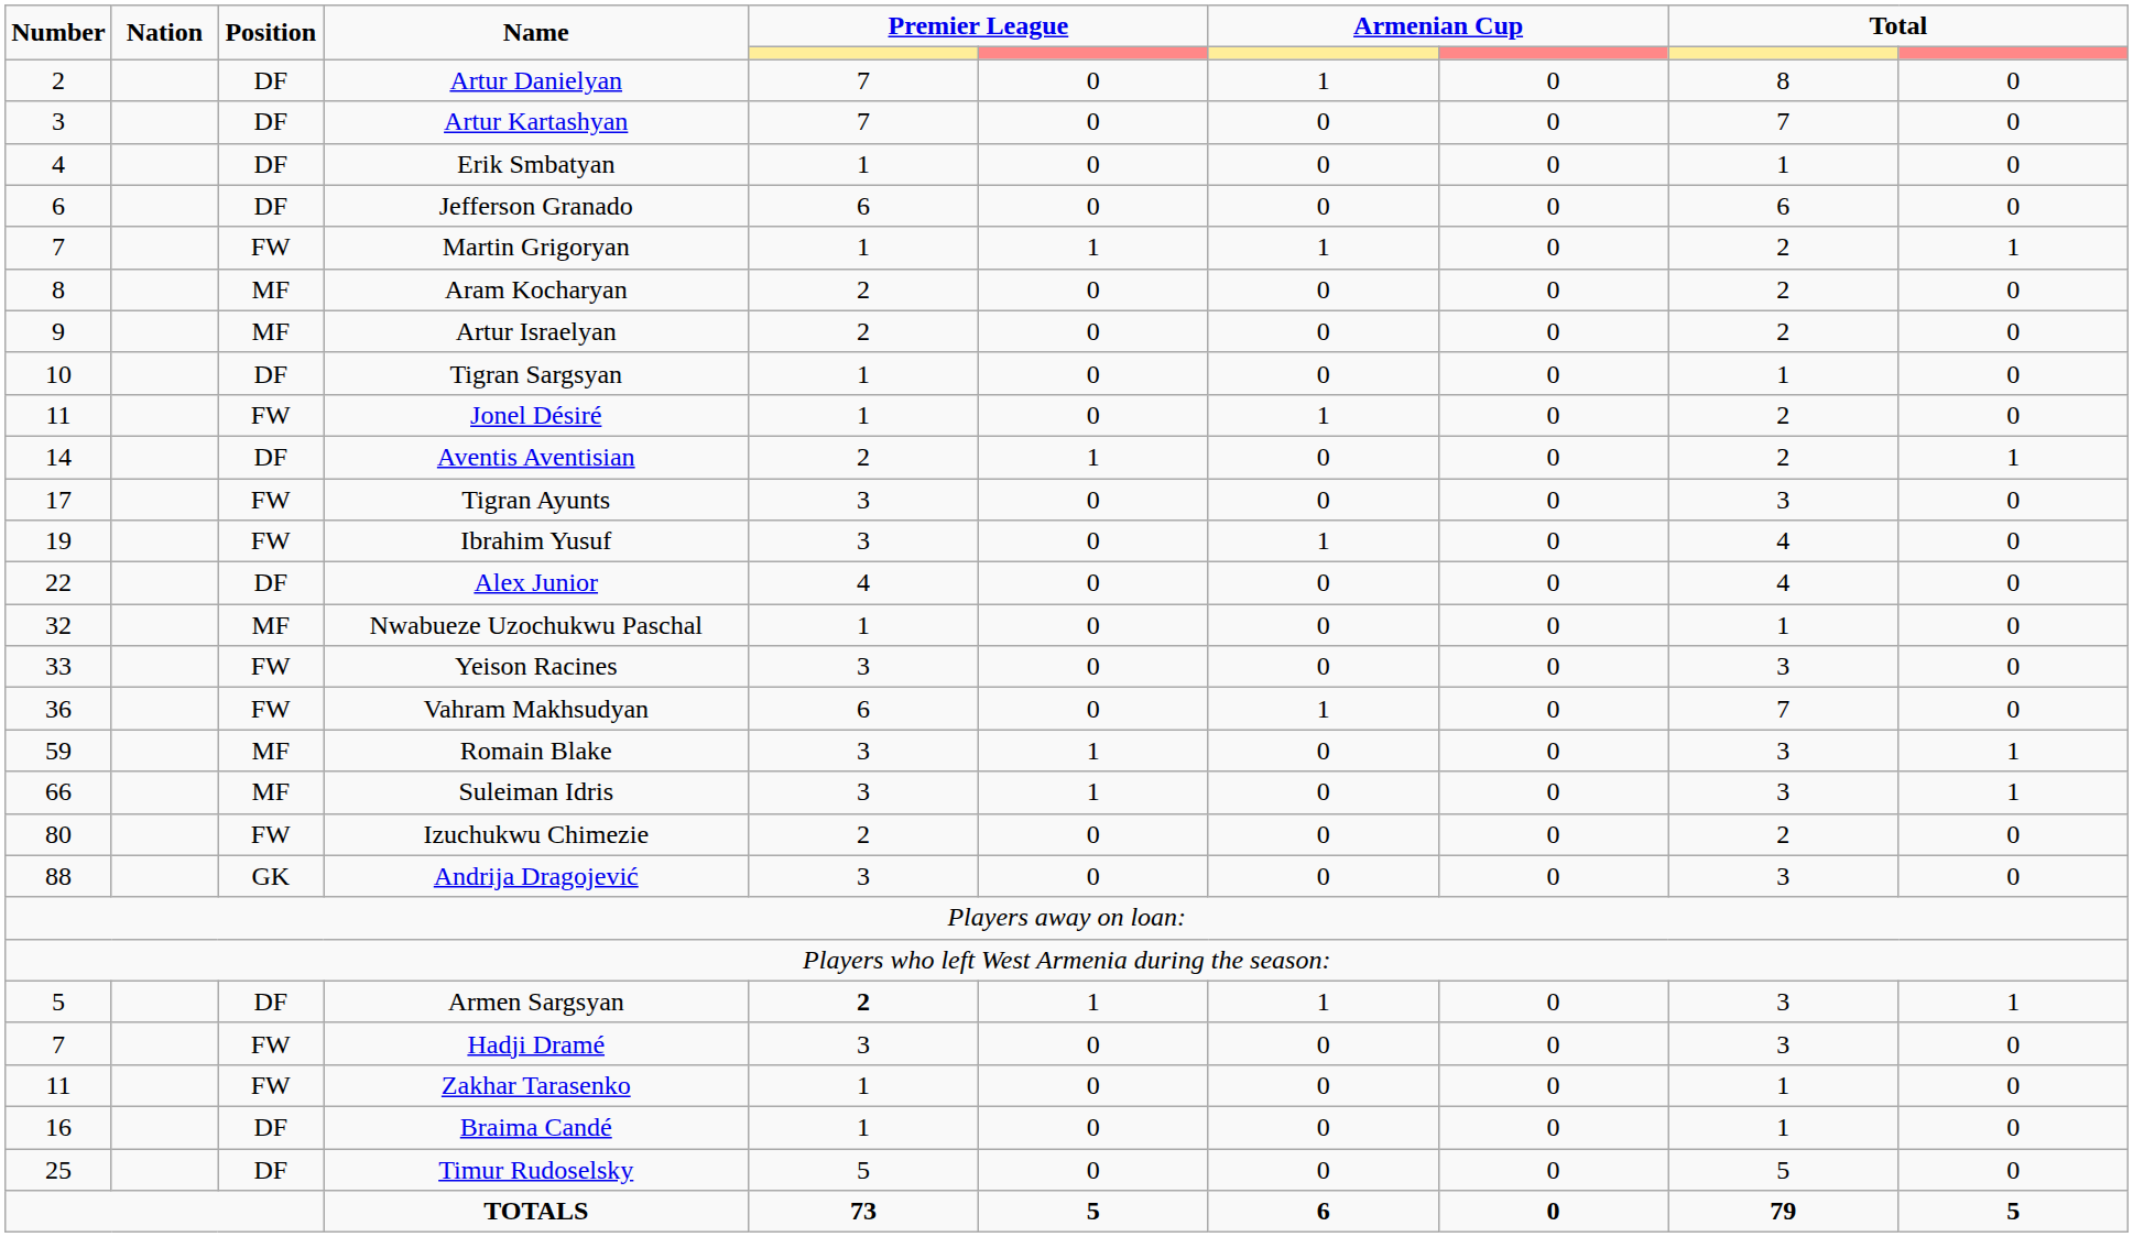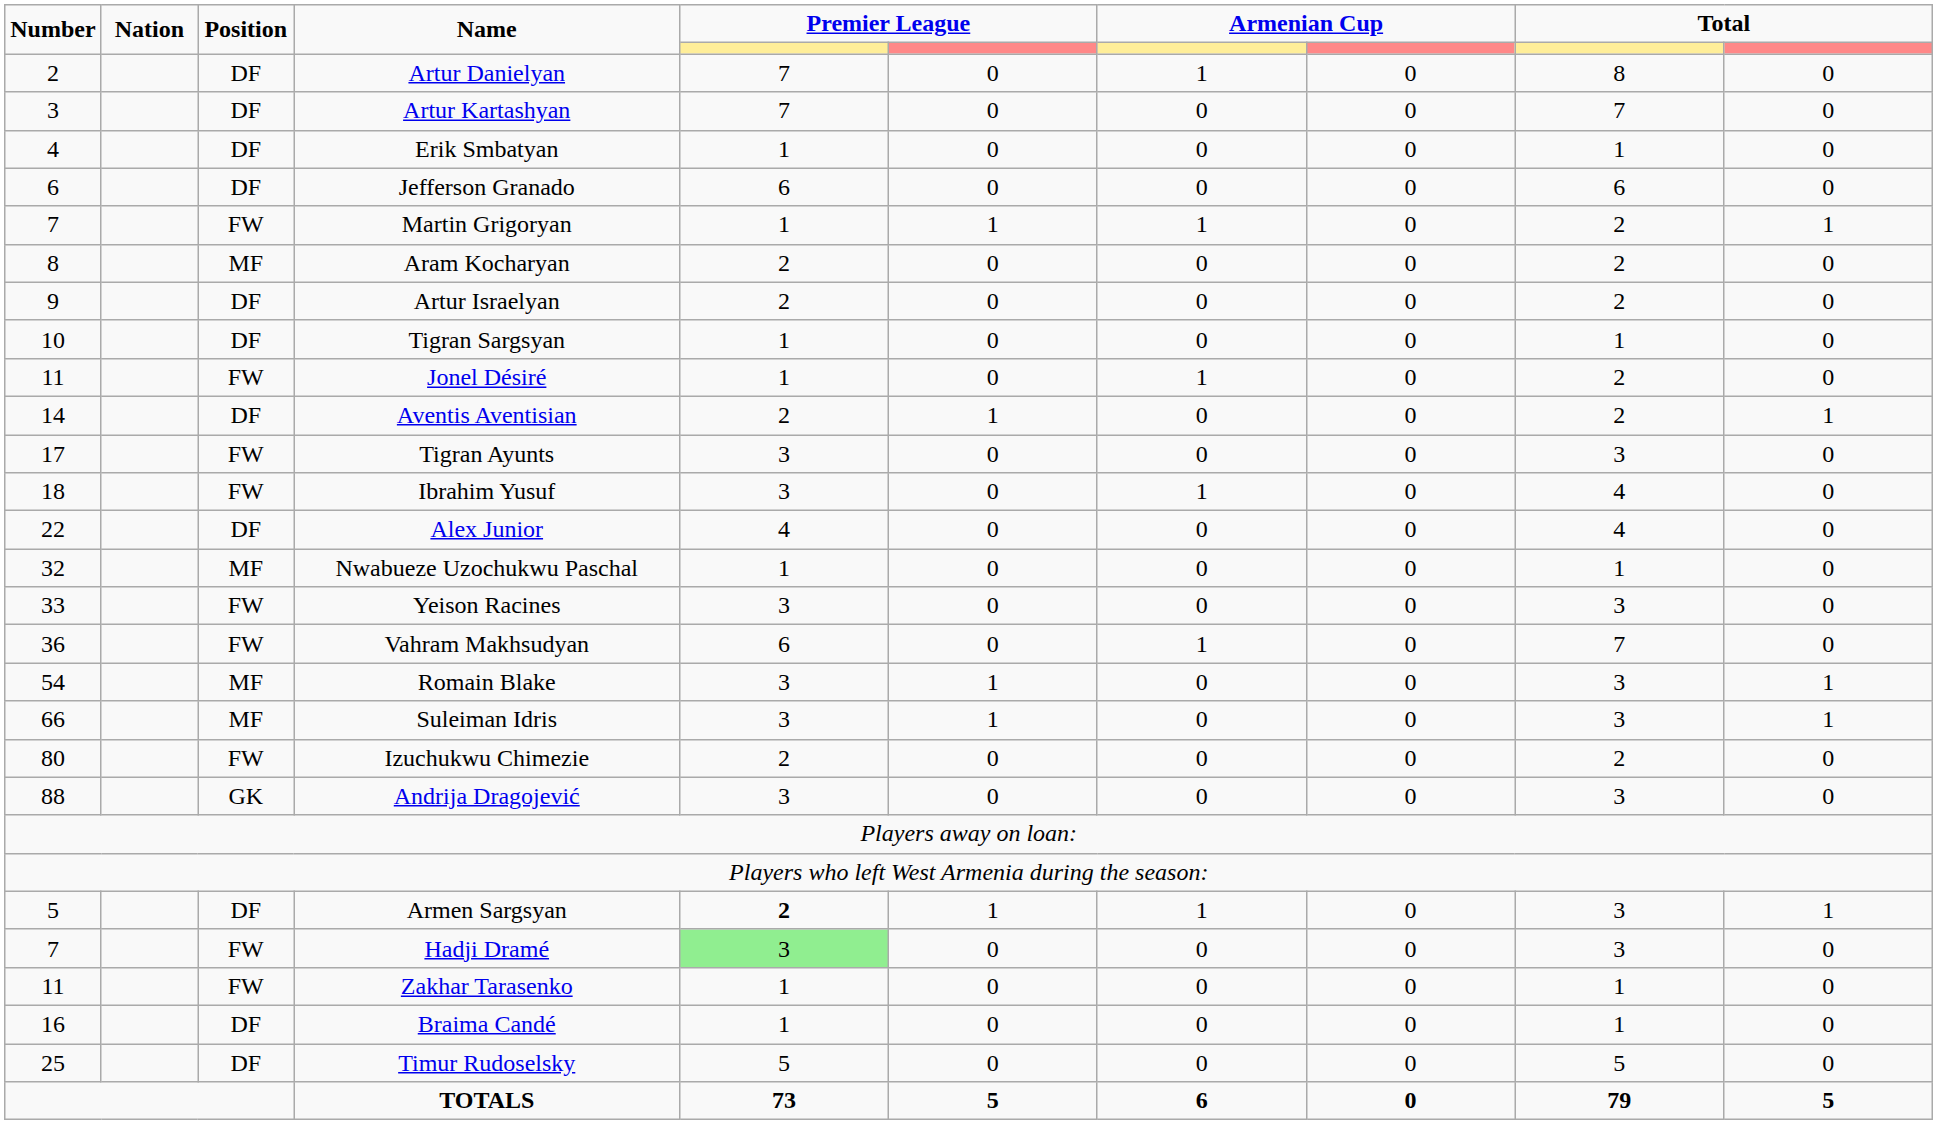 <table class="wikitable" style="text-align:center;">
 <tr>
 <td rowspan="2"  style="width:5%; text-align:center;"><strong>Number</strong></td>
 <td rowspan="2"  style="width:5%; text-align:center;"><strong>Nation</strong></td>
 <td rowspan="2"  style="width:5%; text-align:center;"><strong>Position</strong></td>
 <td rowspan="2"  style="width:20%; text-align:center;"><strong>Name</strong></td>
 <td colspan="2" style="text-align:center;"><strong><a href='#'>Premier League</a></strong></td>
 <td colspan="2" style="text-align:center;"><strong><a href='#'>Armenian Cup</a></strong></td>
 <td colspan="2" style="text-align:center;"><strong>Total</strong></td>
 </tr>
 <tr>
 <th style="width:60px; background:#fe9;"></th>
 <th style="width:60px; background:#ff8888;"></th>
 <th style="width:60px; background:#fe9;"></th>
 <th style="width:60px; background:#ff8888;"></th>
 <th style="width:60px; background:#fe9;"></th>
 <th style="width:60px; background:#ff8888;"></th>
 </tr>
 <tr>
 <td>2</td>
 <td></td>
 <td>DF</td>
 <td><a href='#'>Artur Danielyan</a></td>
 <td>7</td>
 <td>0</td>
 <td>1</td>
 <td>0</td>
 <td>8</td>
 <td>0</td>
 </tr>
 <tr>
 <td>3</td>
 <td></td>
 <td>DF</td>
 <td><a href='#'>Artur Kartashyan</a></td>
 <td>7</td>
 <td>0</td>
 <td>0</td>
 <td>0</td>
 <td>7</td>
 <td>0</td>
 </tr>
 <tr>
 <td>4</td>
 <td></td>
 <td>DF</td>
 <td>Erik Smbatyan</td>
 <td>1</td>
 <td>0</td>
 <td>0</td>
 <td>0</td>
 <td>1</td>
 <td>0</td>
 </tr>
 <tr>
 <td>6</td>
 <td></td>
 <td>DF</td>
 <td>Jefferson Granado</td>
 <td>6</td>
 <td>0</td>
 <td>0</td>
 <td>0</td>
 <td>6</td>
 <td>0</td>
 </tr>
 <tr>
 <td>7</td>
 <td></td>
 <td>FW</td>
 <td>Martin Grigoryan</td>
 <td>1</td>
 <td>1</td>
 <td>1</td>
 <td>0</td>
 <td>2</td>
 <td>1</td>
 </tr>
 <tr>
 <td>8</td>
 <td></td>
 <td>MF</td>
 <td>Aram Kocharyan</td>
 <td>2</td>
 <td>0</td>
 <td>0</td>
 <td>0</td>
 <td>2</td>
 <td>0</td>
 </tr>
 <tr>
 <td>9</td>
 <td></td>
-<td>MF</td>
+<td>DF</td>
 <td>Artur Israelyan</td>
 <td>2</td>
 <td>0</td>
 <td>0</td>
 <td>0</td>
 <td>2</td>
 <td>0</td>
 </tr>
 <tr>
 <td>10</td>
 <td></td>
 <td>DF</td>
 <td>Tigran Sargsyan</td>
 <td>1</td>
 <td>0</td>
 <td>0</td>
 <td>0</td>
 <td>1</td>
 <td>0</td>
 </tr>
 <tr>
 <td>11</td>
 <td></td>
 <td>FW</td>
 <td><a href='#'>Jonel Désiré</a></td>
 <td>1</td>
 <td>0</td>
 <td>1</td>
 <td>0</td>
 <td>2</td>
 <td>0</td>
 </tr>
 <tr>
 <td>14</td>
 <td></td>
 <td>DF</td>
 <td><a href='#'>Aventis Aventisian</a></td>
 <td>2</td>
 <td>1</td>
 <td>0</td>
 <td>0</td>
 <td>2</td>
 <td>1</td>
 </tr>
 <tr>
 <td>17</td>
 <td></td>
 <td>FW</td>
 <td>Tigran Ayunts</td>
 <td>3</td>
 <td>0</td>
 <td>0</td>
 <td>0</td>
 <td>3</td>
 <td>0</td>
 </tr>
 <tr>
-<td>19</td>
+<td>18</td>
 <td></td>
 <td>FW</td>
 <td>Ibrahim Yusuf</td>
 <td>3</td>
 <td>0</td>
 <td>1</td>
 <td>0</td>
 <td>4</td>
 <td>0</td>
 </tr>
 <tr>
 <td>22</td>
 <td></td>
 <td>DF</td>
 <td><a href='#'>Alex Junior</a></td>
 <td>4</td>
 <td>0</td>
 <td>0</td>
 <td>0</td>
 <td>4</td>
 <td>0</td>
 </tr>
 <tr>
 <td>32</td>
 <td></td>
 <td>MF</td>
 <td>Nwabueze Uzochukwu Paschal</td>
 <td>1</td>
 <td>0</td>
 <td>0</td>
 <td>0</td>
 <td>1</td>
 <td>0</td>
 </tr>
 <tr>
 <td>33</td>
 <td></td>
 <td>FW</td>
 <td>Yeison Racines</td>
 <td>3</td>
 <td>0</td>
 <td>0</td>
 <td>0</td>
 <td>3</td>
 <td>0</td>
 </tr>
 <tr>
 <td>36</td>
 <td></td>
 <td>FW</td>
 <td>Vahram Makhsudyan</td>
 <td>6</td>
 <td>0</td>
 <td>1</td>
 <td>0</td>
 <td>7</td>
 <td>0</td>
 </tr>
 <tr>
-<td>59</td>
+<td>54</td>
 <td></td>
 <td>MF</td>
 <td>Romain Blake</td>
 <td>3</td>
 <td>1</td>
 <td>0</td>
 <td>0</td>
 <td>3</td>
 <td>1</td>
 </tr>
 <tr>
 <td>66</td>
 <td></td>
 <td>MF</td>
 <td>Suleiman Idris</td>
 <td>3</td>
 <td>1</td>
 <td>0</td>
 <td>0</td>
 <td>3</td>
 <td>1</td>
 </tr>
 <tr>
 <td>80</td>
 <td></td>
 <td>FW</td>
 <td>Izuchukwu Chimezie</td>
 <td>2</td>
 <td>0</td>
 <td>0</td>
 <td>0</td>
 <td>2</td>
 <td>0</td>
 </tr>
 <tr>
 <td>88</td>
 <td></td>
 <td>GK</td>
 <td><a href='#'>Andrija Dragojević</a></td>
 <td>3</td>
 <td>0</td>
 <td>0</td>
 <td>0</td>
 <td>3</td>
 <td>0</td>
 </tr>
 <tr>
 <td colspan="14"><em>Players away on loan:</em></td>
 </tr>
 <tr>
 <td colspan="14"><em>Players who left West Armenia during the season:</em></td>
 </tr>
 <tr>
 <td>5</td>
 <td></td>
 <td>DF</td>
 <td>Armen Sargsyan</td>
 <td><strong>2</strong></td>
 <td>1</td>
 <td>1</td>
 <td>0</td>
 <td>3</td>
 <td>1</td>
 </tr>
 <tr>
 <td>7</td>
 <td></td>
 <td>FW</td>
 <td><a href='#'>Hadji Dramé</a></td>
-<td>3</td>
+<td style="background: lightgreen;">3</td>
 <td>0</td>
 <td>0</td>
 <td>0</td>
 <td>3</td>
 <td>0</td>
 </tr>
 <tr>
 <td>11</td>
 <td></td>
 <td>FW</td>
 <td><a href='#'>Zakhar Tarasenko</a></td>
 <td>1</td>
 <td>0</td>
 <td>0</td>
 <td>0</td>
 <td>1</td>
 <td>0</td>
 </tr>
 <tr>
 <td>16</td>
 <td></td>
 <td>DF</td>
 <td><a href='#'>Braima Candé</a></td>
 <td>1</td>
 <td>0</td>
 <td>0</td>
 <td>0</td>
 <td>1</td>
 <td>0</td>
 </tr>
 <tr>
 <td>25</td>
 <td></td>
 <td>DF</td>
 <td><a href='#'>Timur Rudoselsky</a></td>
 <td>5</td>
 <td>0</td>
 <td>0</td>
 <td>0</td>
 <td>5</td>
 <td>0</td>
 </tr>
 <tr>
 <td colspan="3"></td>
 <td><strong>TOTALS</strong></td>
 <td><strong>73</strong></td>
 <td><strong>5</strong></td>
 <td><strong>6</strong></td>
 <td><strong>0</strong></td>
 <td><strong>79</strong></td>
 <td><strong>5</strong></td>
 </tr>
 </table>
